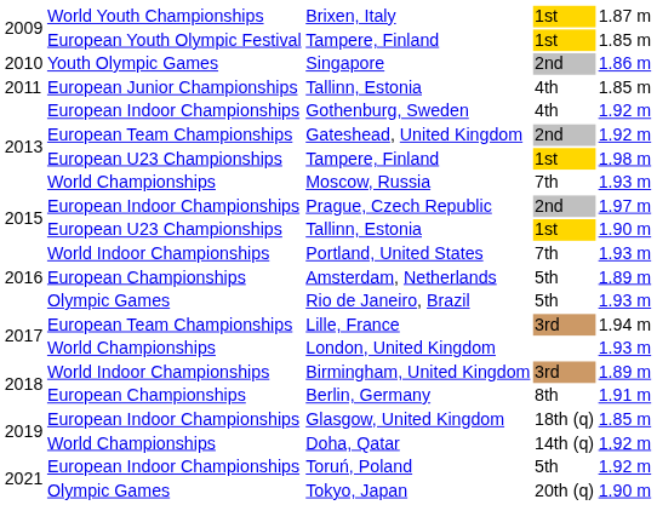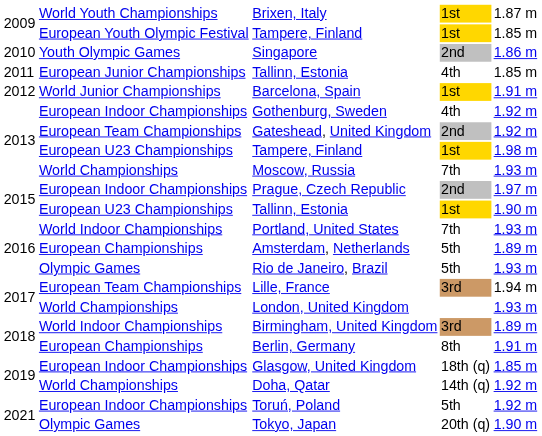 <table>
 <tr>
 <td rowspan=2>2009</td>
 <td><a href='#'>World Youth Championships</a></td>
 <td><a href='#'>Brixen, Italy</a></td>
 <td bgcolor=gold>1st</td>
 <td>1.87 m </td>
 </tr>
 <tr>
 <td><a href='#'>European Youth Olympic Festival</a></td>
 <td><a href='#'>Tampere, Finland</a></td>
 <td bgcolor=gold>1st</td>
 <td>1.85 m</td>
 </tr>
 <tr>
 <td>2010</td>
 <td><a href='#'>Youth Olympic Games</a></td>
 <td><a href='#'>Singapore</a></td>
 <td bgcolor=silver>2nd</td>
 <td><a href='#'>1.86 m</a></td>
 </tr>
 <tr>
 <td>2011</td>
 <td><a href='#'>European Junior Championships</a></td>
 <td><a href='#'>Tallinn, Estonia</a></td>
 <td>4th</td>
 <td>1.85 m</td>
+</tr>
+<tr>
+<td>2012</td>
+<td><a href='#'>World Junior Championships</a></td>
+<td><a href='#'>Barcelona, Spain</a></td>
+<td bgcolor=gold>1st</td>
+<td><a href='#'>1.91 m</a></td>
 </tr>
 <tr>
 <td rowspan=4>2013</td>
 <td><a href='#'>European Indoor Championships</a></td>
 <td><a href='#'>Gothenburg, Sweden</a></td>
 <td>4th</td>
 <td><a href='#'>1.92 m</a></td>
 </tr>
 <tr>
 <td><a href='#'>European Team Championships</a></td>
 <td><a href='#'>Gateshead</a>, <a href='#'>United Kingdom</a></td>
 <td bgcolor=silver>2nd</td>
 <td><a href='#'>1.92 m</a></td>
 </tr>
 <tr>
 <td><a href='#'>European U23 Championships</a></td>
 <td><a href='#'>Tampere, Finland</a></td>
 <td bgcolor=gold>1st</td>
 <td><a href='#'>1.98 m</a> </td>
 </tr>
 <tr>
 <td><a href='#'>World Championships</a></td>
 <td><a href='#'>Moscow, Russia</a></td>
 <td>7th</td>
 <td><a href='#'>1.93 m</a></td>
 </tr>
 <tr>
 <td rowspan=2>2015</td>
 <td><a href='#'>European Indoor Championships</a></td>
 <td><a href='#'>Prague, Czech Republic</a></td>
 <td bgcolor=silver>2nd</td>
 <td><a href='#'>1.97 m</a></td>
 </tr>
 <tr>
 <td><a href='#'>European U23 Championships</a></td>
 <td><a href='#'>Tallinn, Estonia</a></td>
 <td bgcolor=gold>1st</td>
 <td><a href='#'>1.90 m</a></td>
 </tr>
 <tr>
 <td rowspan=3>2016</td>
 <td><a href='#'>World Indoor Championships</a></td>
 <td><a href='#'>Portland, United States</a></td>
 <td>7th</td>
 <td><a href='#'>1.93 m</a></td>
 </tr>
 <tr>
 <td><a href='#'>European Championships</a></td>
 <td><a href='#'>Amsterdam</a>, <a href='#'>Netherlands</a></td>
 <td>5th</td>
 <td><a href='#'>1.89 m</a></td>
 </tr>
 <tr>
 <td><a href='#'>Olympic Games</a></td>
 <td><a href='#'>Rio de Janeiro</a>, <a href='#'>Brazil</a></td>
 <td>5th</td>
 <td><a href='#'>1.93 m</a></td>
 </tr>
 <tr>
 <td rowspan=2>2017</td>
 <td><a href='#'>European Team Championships</a></td>
 <td><a href='#'>Lille, France</a></td>
 <td bgcolor=cc9966>3rd</td>
 <td>1.94 m</td>
 </tr>
 <tr>
 <td><a href='#'>World Championships</a></td>
 <td><a href='#'>London, United Kingdom</a></td>
 <td></td>
 <td><a href='#'>1.93 m</a> </td>
 </tr>
 <tr>
 <td rowspan=2>2018</td>
 <td><a href='#'>World Indoor Championships</a></td>
 <td><a href='#'>Birmingham, United Kingdom</a></td>
 <td bgcolor=cc9966>3rd</td>
 <td><a href='#'>1.89 m</a></td>
 </tr>
 <tr>
 <td><a href='#'>European Championships</a></td>
 <td><a href='#'>Berlin, Germany</a></td>
 <td>8th</td>
 <td><a href='#'>1.91 m</a></td>
 </tr>
 <tr>
 <td rowspan=2>2019</td>
 <td><a href='#'>European Indoor Championships</a></td>
 <td><a href='#'>Glasgow, United Kingdom</a></td>
 <td>18th (q)</td>
 <td><a href='#'>1.85 m</a></td>
 </tr>
 <tr>
 <td><a href='#'>World Championships</a></td>
 <td><a href='#'>Doha, Qatar</a></td>
 <td>14th (q)</td>
 <td><a href='#'>1.92 m</a></td>
 </tr>
 <tr>
 <td rowspan=2>2021</td>
 <td><a href='#'>European Indoor Championships</a></td>
 <td><a href='#'>Toruń, Poland</a></td>
 <td>5th</td>
 <td><a href='#'>1.92 m</a></td>
 </tr>
 <tr>
 <td><a href='#'>Olympic Games</a></td>
 <td><a href='#'>Tokyo, Japan</a></td>
 <td>20th (q)</td>
 <td><a href='#'>1.90 m</a></td>
 </tr>
 </table>
